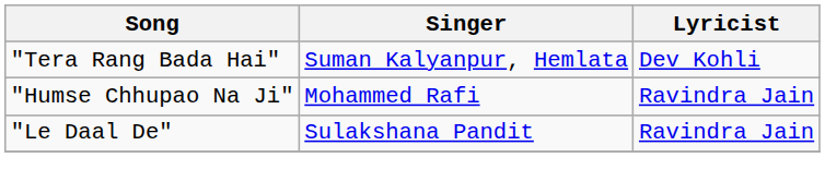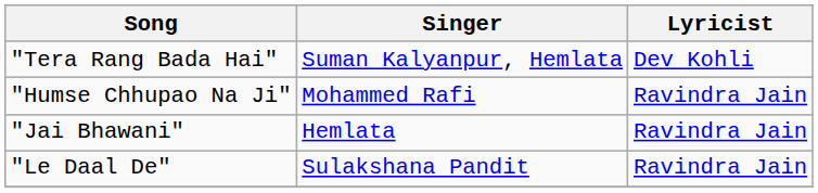 <table class="wikitable">
 <tr>
 <th>Song</th>
 <th>Singer</th>
 <th>Lyricist</th>
 </tr>
 <tr>
 <td>"Tera Rang Bada Hai"</td>
 <td><a href='#'>Suman Kalyanpur</a>, <a href='#'>Hemlata</a></td>
 <td><a href='#'>Dev Kohli</a></td>
 </tr>
 <tr>
 <td>"Humse Chhupao Na Ji"</td>
 <td><a href='#'>Mohammed Rafi</a></td>
 <td><a href='#'>Ravindra Jain</a></td>
 </tr>
 <tr>
+<td>"Jai Bhawani"</td>
+<td><a href='#'>Hemlata</a></td>
+<td><a href='#'>Ravindra Jain</a></td>
+</tr>
+<tr>
 <td>"Le Daal De"</td>
 <td><a href='#'>Sulakshana Pandit</a></td>
 <td><a href='#'>Ravindra Jain</a></td>
 </tr>
 <tr>
 </tr>
 </table>
